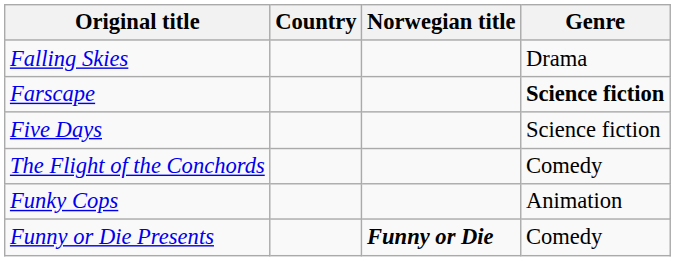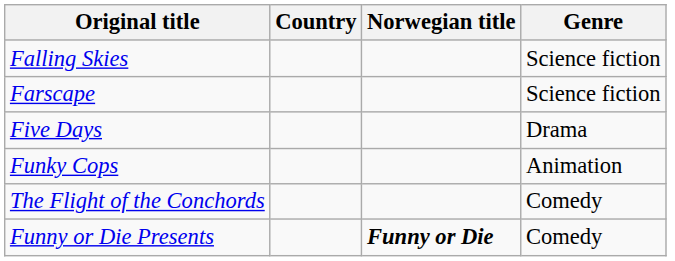 <table class="wikitable">
 <tr>
 <th>Original title</th>
 <th>Country</th>
 <th>Norwegian title</th>
 <th>Genre</th>
 </tr>
 <tr>
 <td><em><a href='#'>Falling Skies</a></em></td>
 <td></td>
 <td></td>
-<td>Drama</td>
+<td>Science fiction</td>
 </tr>
 <tr>
 <td><em><a href='#'>Farscape</a></em></td>
 <td></td>
 <td></td>
-<td><strong>Science fiction</strong></td>
+<td>Science fiction</td>
 </tr>
 <tr>
 <td><em><a href='#'>Five Days</a></em></td>
 <td></td>
 <td></td>
-<td>Science fiction</td>
+<td>Drama</td>
+</tr>
+<tr>
+<td><em><a href='#'>Funky Cops</a></em></td>
+<td></td>
+<td></td>
+<td>Animation</td>
 </tr>
 <tr>
 <td><em><a href='#'>The Flight of the Conchords</a></em></td>
 <td></td>
 <td></td>
 <td>Comedy</td>
 </tr>
 <tr>
-<td><em><a href='#'>Funky Cops</a></em></td>
-<td></td>
-<td></td>
-<td>Animation</td>
-</tr>
-<tr>
 <td><em><a href='#'>Funny or Die Presents</a></em></td>
 <td></td>
 <td><strong><em>Funny or Die</em></strong></td>
 <td>Comedy</td>
 </tr>
 </table>
